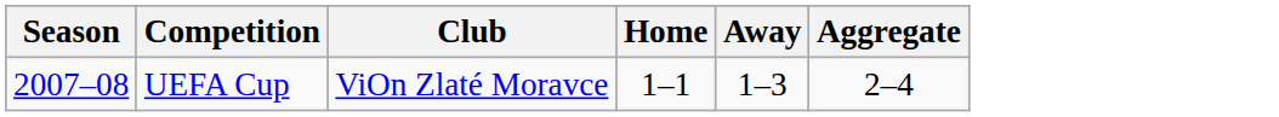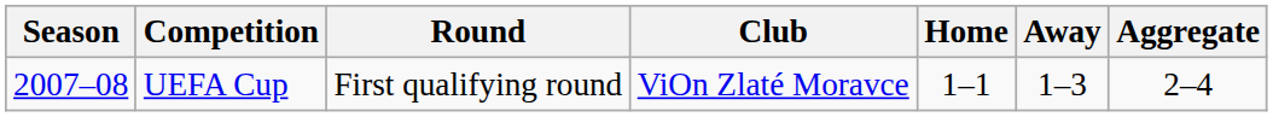 <table class="wikitable">
 <tr>
 <th>Season</th>
 <th>Competition</th>
+<th>Round</th>
 <th>Club</th>
 <th>Home</th>
 <th>Away</th>
 <th>Aggregate</th>
 </tr>
 <tr>
 <td rowspan="1"><a href='#'>2007–08</a></td>
 <td rowspan="1"><a href='#'>UEFA Cup</a></td>
+<td rowspan="1">First qualifying round</td>
 <td> <a href='#'>ViOn Zlaté Moravce</a></td>
 <td align=center>1–1</td>
 <td align=center>1–3</td>
 <td align=center>2–4</td>
 </tr>
 </table>
